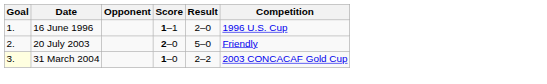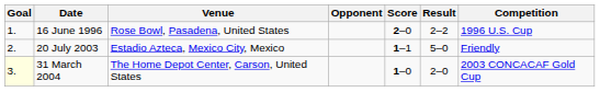 <table class="wikitable plainrowheaders sortable">
 <tr>
 <th>Goal</th>
 <th>Date</th>
+<th>Venue</th>
 <th>Opponent</th>
 <th>Score</th>
 <th>Result</th>
 <th>Competition</th>
 </tr>
 <tr>
 <td>1.</td>
 <td>16 June 1996</td>
+<td><a href='#'>Rose Bowl</a>, <a href='#'>Pasadena</a>, United States</td>
 <td></td>
-<td align=center><strong>1</strong>–1</td>
-<td align=center>2–0</td>
+<td align=center><strong>2</strong>–0</td>
+<td align=center>2–2</td>
 <td><a href='#'>1996 U.S. Cup</a></td>
 </tr>
 <tr>
 <td>2.</td>
 <td>20 July 2003</td>
+<td><a href='#'>Estadio Azteca</a>, <a href='#'>Mexico City</a>, Mexico</td>
 <td></td>
-<td align=center><strong>2</strong>–0</td>
+<td align=center><strong>1</strong>–1</td>
 <td align=center>5–0</td>
 <td><a href='#'>Friendly</a></td>
 </tr>
 <tr>
 <td style="background: lightyellow;">3.</td>
 <td>31 March 2004</td>
+<td><a href='#'>The Home Depot Center</a>, <a href='#'>Carson</a>, United States</td>
 <td></td>
 <td align=center><strong>1</strong>–0</td>
-<td align=center>2–2</td>
+<td align=center>2–0</td>
 <td><a href='#'>2003 CONCACAF Gold Cup</a></td>
 </tr>
 </table>
